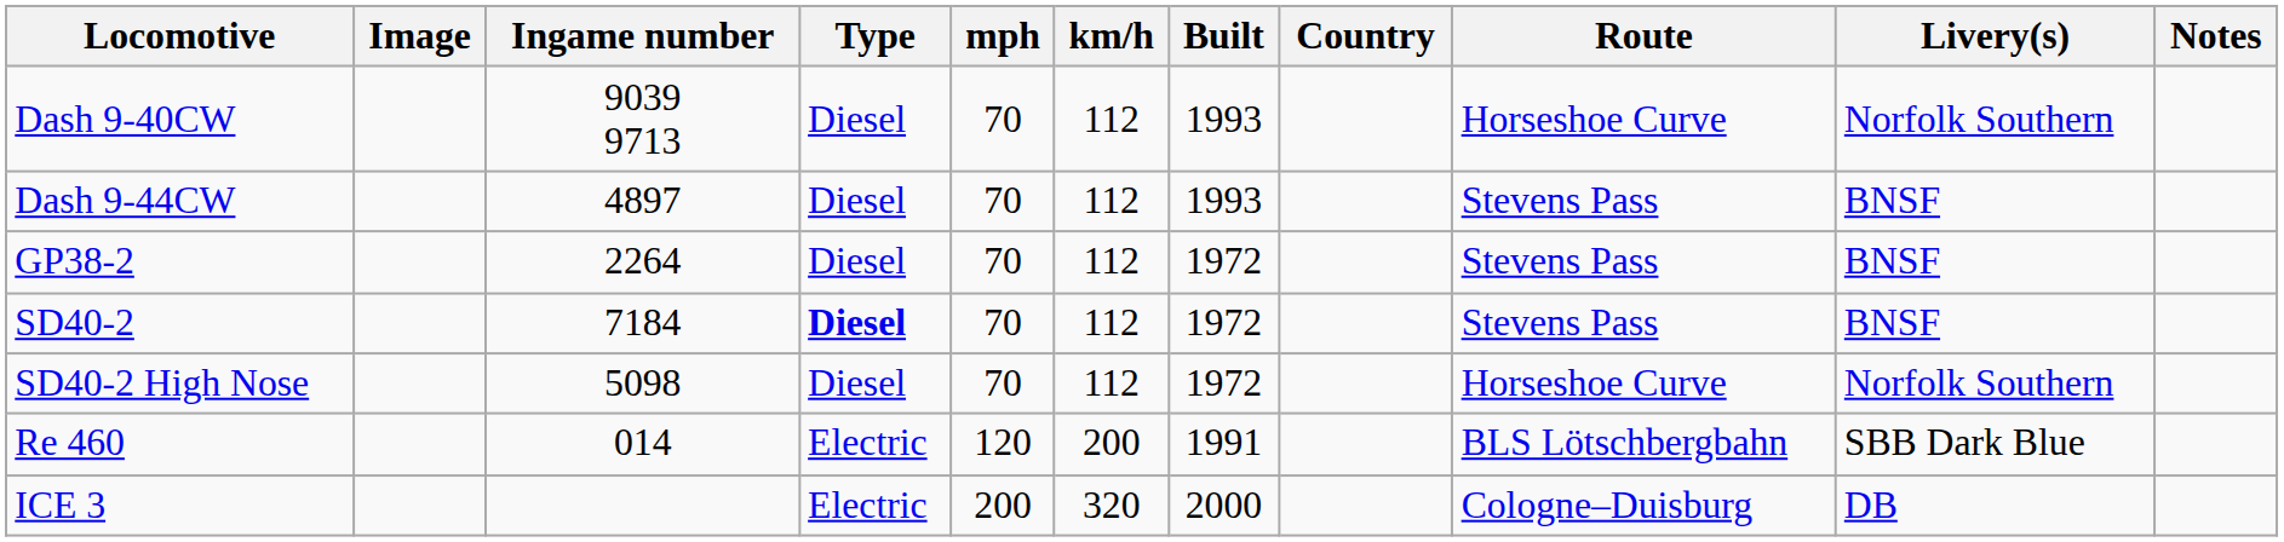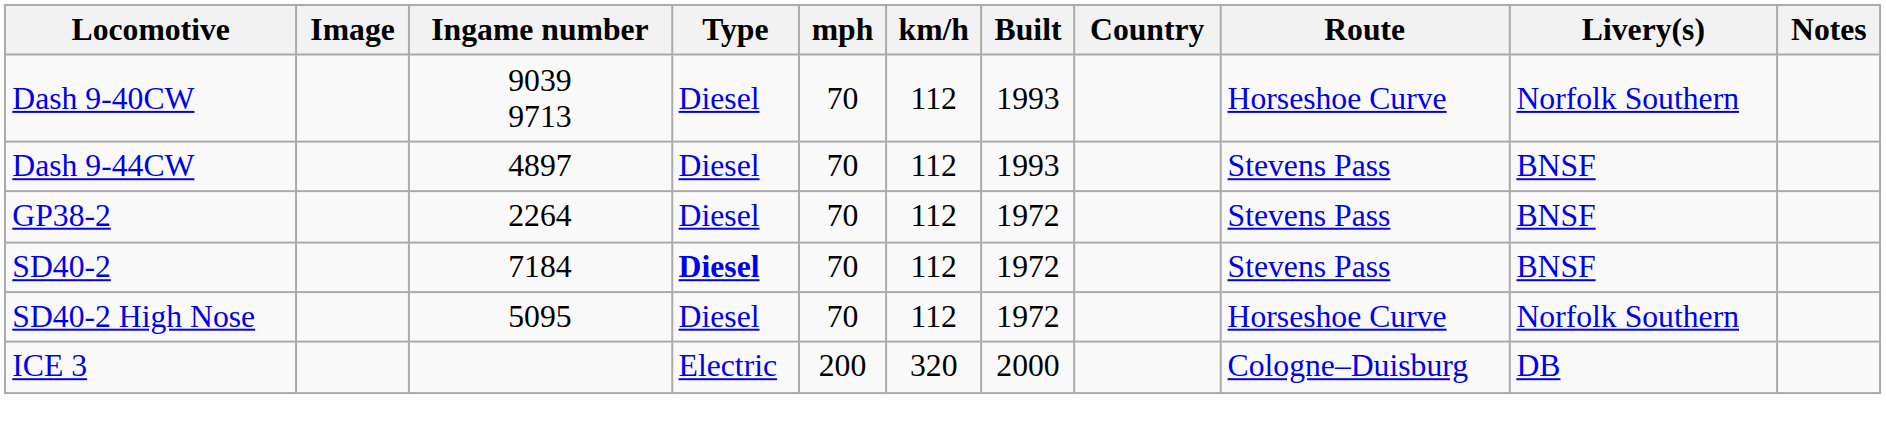 <table class="wikitable sortable" width="75%">
 <tr>
 <th>Locomotive</th>
 <th>Image</th>
 <th>Ingame number</th>
 <th>Type</th>
 <th>mph</th>
 <th>km/h</th>
 <th>Built</th>
 <th>Country</th>
 <th>Route</th>
 <th>Livery(s)</th>
 <th>Notes</th>
 </tr>
 <tr>
 <td><a href='#'>Dash 9-40CW</a></td>
 <td></td>
 <td align="center">9039<br>9713</td>
 <td><a href='#'>Diesel</a></td>
 <td align="center">70</td>
 <td align="center">112</td>
 <td align="center">1993</td>
 <td align="center"></td>
 <td><a href='#'>Horseshoe Curve</a></td>
 <td><a href='#'>Norfolk Southern</a></td>
 <td></td>
 </tr>
 <tr>
 <td><a href='#'>Dash 9-44CW</a></td>
 <td></td>
 <td align="center">4897</td>
 <td><a href='#'>Diesel</a></td>
 <td align="center">70</td>
 <td align="center">112</td>
 <td align="center">1993</td>
 <td align="center"></td>
 <td><a href='#'>Stevens Pass</a></td>
 <td><a href='#'>BNSF</a></td>
 <td></td>
 </tr>
 <tr>
 <td><a href='#'>GP38-2</a></td>
 <td></td>
 <td align="center">2264</td>
 <td><a href='#'>Diesel</a></td>
 <td align="center">70</td>
 <td align="center">112</td>
 <td align="center">1972</td>
 <td align="center"></td>
 <td><a href='#'>Stevens Pass</a></td>
 <td><a href='#'>BNSF</a></td>
 <td></td>
 </tr>
 <tr>
 <td><a href='#'>SD40-2</a></td>
 <td></td>
 <td align="center">7184</td>
 <td><strong><a href='#'>Diesel</a></strong></td>
 <td align="center">70</td>
 <td align="center">112</td>
 <td align="center">1972</td>
 <td align="center"></td>
 <td><a href='#'>Stevens Pass</a></td>
 <td><a href='#'>BNSF</a></td>
 <td></td>
 </tr>
 <tr>
 <td><a href='#'>SD40-2 High Nose</a></td>
 <td></td>
-<td align="center">5098</td>
+<td align="center">5095</td>
 <td><a href='#'>Diesel</a></td>
 <td align="center">70</td>
 <td align="center">112</td>
 <td align="center">1972</td>
 <td align="center"></td>
 <td><a href='#'>Horseshoe Curve</a></td>
 <td><a href='#'>Norfolk Southern</a></td>
-<td></td>
-</tr>
-<tr>
-<td><a href='#'>Re 460</a></td>
-<td></td>
-<td align="center">014</td>
-<td><a href='#'>Electric</a></td>
-<td align="center">120</td>
-<td align="center">200</td>
-<td align="center">1991</td>
-<td align="center"></td>
-<td><a href='#'>BLS Lötschbergbahn</a></td>
-<td>SBB Dark Blue</td>
 <td></td>
 </tr>
 <tr>
 <td><a href='#'>ICE 3</a></td>
 <td></td>
 <td></td>
 <td><a href='#'>Electric</a></td>
 <td align="center">200</td>
 <td align="center">320</td>
 <td align="center">2000</td>
 <td align="center"></td>
 <td><a href='#'>Cologne–Duisburg</a></td>
 <td><a href='#'>DB</a></td>
 <td></td>
 </tr>
 </table>
